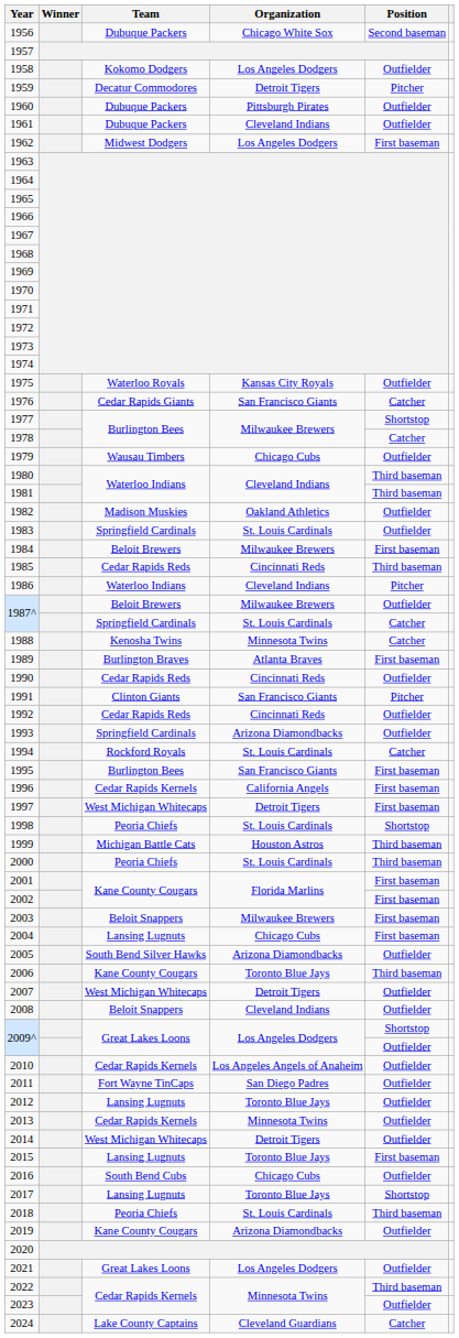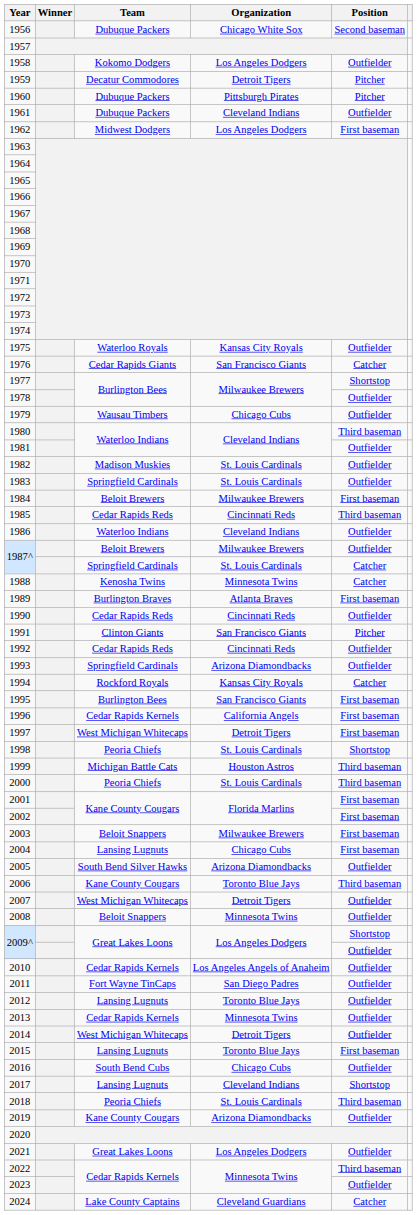 <table class="wikitable sortable plainrowheaders" style="text-align:center">
 <tr>
 <th scope="col">Year</th>
 <th scope="col">Winner</th>
 <th scope="col">Team</th>
 <th scope="col">Organization</th>
 <th scope="col">Position</th>
 <th scope="col" class="unsortable"></th>
 </tr>
 <tr>
 <td>1956</td>
 <th scope="row" style="text-align:center"></th>
 <td><a href='#'>Dubuque Packers</a></td>
 <td><a href='#'>Chicago White Sox</a></td>
 <td><a href='#'>Second baseman</a></td>
 <td></td>
 </tr>
 <tr>
 <td>1957</td>
 <th scope="row" style="text-align:center" colspan=4></th>
 <td></td>
 </tr>
 <tr>
 <td>1958</td>
 <th scope="row" style="text-align:center"></th>
 <td><a href='#'>Kokomo Dodgers</a></td>
 <td><a href='#'>Los Angeles Dodgers</a></td>
 <td><a href='#'>Outfielder</a></td>
 <td></td>
 </tr>
 <tr>
 <td>1959</td>
 <th scope="row" style="text-align:center"></th>
 <td><a href='#'>Decatur Commodores</a></td>
 <td><a href='#'>Detroit Tigers</a></td>
 <td><a href='#'>Pitcher</a></td>
 <td></td>
 </tr>
 <tr>
 <td>1960</td>
 <th scope="row" style="text-align:center"></th>
 <td><a href='#'>Dubuque Packers</a></td>
 <td><a href='#'>Pittsburgh Pirates</a></td>
-<td><a href='#'>Outfielder</a></td>
+<td><a href='#'>Pitcher</a></td>
 <td></td>
 </tr>
 <tr>
 <td>1961</td>
 <th scope="row" style="text-align:center"></th>
 <td><a href='#'>Dubuque Packers</a></td>
 <td><a href='#'>Cleveland Indians</a></td>
 <td><a href='#'>Outfielder</a></td>
 <td></td>
 </tr>
 <tr>
 <td>1962</td>
 <th scope="row" style="text-align:center"></th>
 <td><a href='#'>Midwest Dodgers</a></td>
 <td><a href='#'>Los Angeles Dodgers</a></td>
 <td><a href='#'>First baseman</a></td>
 <td></td>
 </tr>
 <tr>
 <td>1963</td>
 <th colspan="4" rowspan="12" scope="row" style="text-align:center"></th>
 <td rowspan="12"></td>
 </tr>
 <tr>
 <td>1964</td>
 </tr>
 <tr>
 <td>1965</td>
 </tr>
 <tr>
 <td>1966</td>
 </tr>
 <tr>
 <td>1967</td>
 </tr>
 <tr>
 <td>1968</td>
 </tr>
 <tr>
 <td>1969</td>
 </tr>
 <tr>
 <td>1970</td>
 </tr>
 <tr>
 <td>1971</td>
 </tr>
 <tr>
 <td>1972</td>
 </tr>
 <tr>
 <td>1973</td>
 </tr>
 <tr>
 <td>1974</td>
 </tr>
 <tr>
 <td>1975</td>
 <th scope="row" style="text-align:center"></th>
 <td><a href='#'>Waterloo Royals</a></td>
 <td><a href='#'>Kansas City Royals</a></td>
 <td><a href='#'>Outfielder</a></td>
 <td></td>
 </tr>
 <tr>
 <td>1976</td>
 <th scope="row" style="text-align:center"></th>
 <td><a href='#'>Cedar Rapids Giants</a></td>
 <td><a href='#'>San Francisco Giants</a></td>
 <td><a href='#'>Catcher</a></td>
 <td></td>
 </tr>
 <tr>
 <td>1977</td>
 <th scope="row" style="text-align:center"></th>
 <td rowspan="2"><a href='#'>Burlington Bees</a></td>
 <td rowspan="2"><a href='#'>Milwaukee Brewers</a></td>
 <td><a href='#'>Shortstop</a></td>
 <td></td>
 </tr>
 <tr>
 <td>1978</td>
 <th scope="row" style="text-align:center"></th>
-<td><a href='#'>Catcher</a></td>
+<td><a href='#'>Outfielder</a></td>
 <td></td>
 </tr>
 <tr>
 <td>1979</td>
 <th scope="row" style="text-align:center"></th>
 <td><a href='#'>Wausau Timbers</a></td>
 <td><a href='#'>Chicago Cubs</a></td>
 <td><a href='#'>Outfielder</a></td>
 <td></td>
 </tr>
 <tr>
 <td>1980</td>
 <th scope="row" style="text-align:center"></th>
 <td rowspan="2"><a href='#'>Waterloo Indians</a></td>
 <td rowspan="2"><a href='#'>Cleveland Indians</a></td>
 <td><a href='#'>Third baseman</a></td>
 <td></td>
 </tr>
 <tr>
 <td>1981</td>
 <th scope="row" style="text-align:center"></th>
-<td><a href='#'>Third baseman</a></td>
+<td><a href='#'>Outfielder</a></td>
 <td></td>
 </tr>
 <tr>
 <td>1982</td>
 <th scope="row" style="text-align:center"></th>
 <td><a href='#'>Madison Muskies</a></td>
-<td><a href='#'>Oakland Athletics</a></td>
+<td><a href='#'>St. Louis Cardinals</a></td>
 <td><a href='#'>Outfielder</a></td>
 <td></td>
 </tr>
 <tr>
 <td>1983</td>
 <th scope="row" style="text-align:center"></th>
 <td><a href='#'>Springfield Cardinals</a></td>
 <td><a href='#'>St. Louis Cardinals</a></td>
 <td><a href='#'>Outfielder</a></td>
 <td></td>
 </tr>
 <tr>
 <td>1984</td>
 <th scope="row" style="text-align:center"></th>
 <td><a href='#'>Beloit Brewers</a></td>
 <td><a href='#'>Milwaukee Brewers</a></td>
 <td><a href='#'>First baseman</a></td>
 <td></td>
 </tr>
 <tr>
 <td>1985</td>
 <th scope="row" style="text-align:center"></th>
 <td><a href='#'>Cedar Rapids Reds</a></td>
 <td><a href='#'>Cincinnati Reds</a></td>
 <td><a href='#'>Third baseman</a></td>
 <td></td>
 </tr>
 <tr>
 <td>1986</td>
 <th scope="row" style="text-align:center"></th>
 <td><a href='#'>Waterloo Indians</a></td>
 <td><a href='#'>Cleveland Indians</a></td>
-<td><a href='#'>Pitcher</a></td>
+<td><a href='#'>Outfielder</a></td>
 <td></td>
 </tr>
 <tr>
 <td style="background-color:#D0E7FF;" rowspan="2">1987^</td>
 <th scope="row" style="text-align:center"></th>
 <td><a href='#'>Beloit Brewers</a></td>
 <td><a href='#'>Milwaukee Brewers</a></td>
 <td><a href='#'>Outfielder</a></td>
 <td></td>
 </tr>
 <tr>
 <th scope="row" style="text-align:center"></th>
 <td><a href='#'>Springfield Cardinals</a></td>
 <td><a href='#'>St. Louis Cardinals</a></td>
 <td><a href='#'>Catcher</a></td>
 <td></td>
 </tr>
 <tr>
 <td>1988</td>
 <th scope="row" style="text-align:center"></th>
 <td><a href='#'>Kenosha Twins</a></td>
 <td><a href='#'>Minnesota Twins</a></td>
 <td><a href='#'>Catcher</a></td>
 <td></td>
 </tr>
 <tr>
 <td>1989</td>
 <th scope="row" style="text-align:center"></th>
 <td><a href='#'>Burlington Braves</a></td>
 <td><a href='#'>Atlanta Braves</a></td>
 <td><a href='#'>First baseman</a></td>
 <td></td>
 </tr>
 <tr>
 <td>1990</td>
 <th scope="row" style="text-align:center"></th>
 <td><a href='#'>Cedar Rapids Reds</a></td>
 <td><a href='#'>Cincinnati Reds</a></td>
 <td><a href='#'>Outfielder</a></td>
 <td></td>
 </tr>
 <tr>
 <td>1991</td>
 <th scope="row" style="text-align:center"></th>
 <td><a href='#'>Clinton Giants</a></td>
 <td><a href='#'>San Francisco Giants</a></td>
 <td><a href='#'>Pitcher</a></td>
 <td></td>
 </tr>
 <tr>
 <td>1992</td>
 <th scope="row" style="text-align:center"></th>
 <td><a href='#'>Cedar Rapids Reds</a></td>
 <td><a href='#'>Cincinnati Reds</a></td>
 <td><a href='#'>Outfielder</a></td>
 <td></td>
 </tr>
 <tr>
 <td>1993</td>
 <th scope="row" style="text-align:center"></th>
 <td><a href='#'>Springfield Cardinals</a></td>
 <td><a href='#'>Arizona Diamondbacks</a></td>
 <td><a href='#'>Outfielder</a></td>
 <td></td>
 </tr>
 <tr>
 <td>1994</td>
 <th scope="row" style="text-align:center"></th>
 <td><a href='#'>Rockford Royals</a></td>
-<td><a href='#'>St. Louis Cardinals</a></td>
+<td><a href='#'>Kansas City Royals</a></td>
 <td><a href='#'>Catcher</a></td>
 <td></td>
 </tr>
 <tr>
 <td>1995</td>
 <th scope="row" style="text-align:center"></th>
 <td><a href='#'>Burlington Bees</a></td>
 <td><a href='#'>San Francisco Giants</a></td>
 <td><a href='#'>First baseman</a></td>
 <td></td>
 </tr>
 <tr>
 <td>1996</td>
 <th scope="row" style="text-align:center"></th>
 <td><a href='#'>Cedar Rapids Kernels</a></td>
 <td><a href='#'>California Angels</a></td>
 <td><a href='#'>First baseman</a></td>
 <td></td>
 </tr>
 <tr>
 <td>1997</td>
 <th scope="row" style="text-align:center"></th>
 <td><a href='#'>West Michigan Whitecaps</a></td>
 <td><a href='#'>Detroit Tigers</a></td>
 <td><a href='#'>First baseman</a></td>
 <td></td>
 </tr>
 <tr>
 <td>1998</td>
 <th scope="row" style="text-align:center"></th>
 <td><a href='#'>Peoria Chiefs</a></td>
 <td><a href='#'>St. Louis Cardinals</a></td>
 <td><a href='#'>Shortstop</a></td>
 <td></td>
 </tr>
 <tr>
 <td>1999</td>
 <th scope="row" style="text-align:center"></th>
 <td><a href='#'>Michigan Battle Cats</a></td>
 <td><a href='#'>Houston Astros</a></td>
 <td><a href='#'>Third baseman</a></td>
 <td></td>
 </tr>
 <tr>
 <td>2000</td>
 <th scope="row" style="text-align:center"></th>
 <td><a href='#'>Peoria Chiefs</a></td>
 <td><a href='#'>St. Louis Cardinals</a></td>
 <td><a href='#'>Third baseman</a></td>
 <td></td>
 </tr>
 <tr>
 <td>2001</td>
 <th scope="row" style="text-align:center"></th>
 <td rowspan="2"><a href='#'>Kane County Cougars</a></td>
 <td rowspan="2"><a href='#'>Florida Marlins</a></td>
 <td><a href='#'>First baseman</a></td>
 <td></td>
 </tr>
 <tr>
 <td>2002</td>
 <th scope="row" style="text-align:center"></th>
 <td><a href='#'>First baseman</a></td>
 <td></td>
 </tr>
 <tr>
 <td>2003</td>
 <th scope="row" style="text-align:center"></th>
 <td><a href='#'>Beloit Snappers</a></td>
 <td><a href='#'>Milwaukee Brewers</a></td>
 <td><a href='#'>First baseman</a></td>
 <td></td>
 </tr>
 <tr>
 <td>2004</td>
 <th scope="row" style="text-align:center"></th>
 <td><a href='#'>Lansing Lugnuts</a></td>
 <td><a href='#'>Chicago Cubs</a></td>
 <td><a href='#'>First baseman</a></td>
 <td></td>
 </tr>
 <tr>
 <td>2005</td>
 <th scope="row" style="text-align:center"></th>
 <td><a href='#'>South Bend Silver Hawks</a></td>
 <td><a href='#'>Arizona Diamondbacks</a></td>
 <td><a href='#'>Outfielder</a></td>
 <td></td>
 </tr>
 <tr>
 <td>2006</td>
 <th scope="row" style="text-align:center"></th>
 <td><a href='#'>Kane County Cougars</a></td>
 <td><a href='#'>Toronto Blue Jays</a></td>
 <td><a href='#'>Third baseman</a></td>
 <td></td>
 </tr>
 <tr>
 <td>2007</td>
 <th scope="row" style="text-align:center"></th>
 <td><a href='#'>West Michigan Whitecaps</a></td>
 <td><a href='#'>Detroit Tigers</a></td>
 <td><a href='#'>Outfielder</a></td>
 <td></td>
 </tr>
 <tr>
 <td>2008</td>
 <th scope="row" style="text-align:center"></th>
 <td><a href='#'>Beloit Snappers</a></td>
-<td><a href='#'>Cleveland Indians</a></td>
+<td><a href='#'>Minnesota Twins</a></td>
 <td><a href='#'>Outfielder</a></td>
 <td></td>
 </tr>
 <tr>
 <td style="background-color:#D0E7FF;" rowspan="2">2009^</td>
 <th scope="row" style="text-align:center"></th>
 <td rowspan="2"><a href='#'>Great Lakes Loons</a></td>
 <td rowspan="2"><a href='#'>Los Angeles Dodgers</a></td>
 <td><a href='#'>Shortstop</a></td>
 <td></td>
 </tr>
 <tr>
 <th scope="row" style="text-align:center"></th>
 <td><a href='#'>Outfielder</a></td>
 <td></td>
 </tr>
 <tr>
 <td>2010</td>
 <th scope="row" style="text-align:center"></th>
 <td><a href='#'>Cedar Rapids Kernels</a></td>
 <td><a href='#'>Los Angeles Angels of Anaheim</a></td>
 <td><a href='#'>Outfielder</a></td>
 <td></td>
 </tr>
 <tr>
 <td>2011</td>
 <th scope="row" style="text-align:center"></th>
 <td><a href='#'>Fort Wayne TinCaps</a></td>
 <td><a href='#'>San Diego Padres</a></td>
 <td><a href='#'>Outfielder</a></td>
 <td></td>
 </tr>
 <tr>
 <td>2012</td>
 <th scope="row" style="text-align:center"></th>
 <td><a href='#'>Lansing Lugnuts</a></td>
 <td><a href='#'>Toronto Blue Jays</a></td>
 <td><a href='#'>Outfielder</a></td>
 <td></td>
 </tr>
 <tr>
 <td>2013</td>
 <th scope="row" style="text-align:center"></th>
 <td><a href='#'>Cedar Rapids Kernels</a></td>
 <td><a href='#'>Minnesota Twins</a></td>
 <td><a href='#'>Outfielder</a></td>
 <td></td>
 </tr>
 <tr>
 <td>2014</td>
 <th scope="row" style="text-align:center"></th>
 <td><a href='#'>West Michigan Whitecaps</a></td>
 <td><a href='#'>Detroit Tigers</a></td>
 <td><a href='#'>Outfielder</a></td>
 <td></td>
 </tr>
 <tr>
 <td>2015</td>
 <th scope="row" style="text-align:center"></th>
 <td><a href='#'>Lansing Lugnuts</a></td>
 <td><a href='#'>Toronto Blue Jays</a></td>
 <td><a href='#'>First baseman</a></td>
 <td></td>
 </tr>
 <tr>
 <td>2016</td>
 <th scope="row" style="text-align:center"></th>
 <td><a href='#'>South Bend Cubs</a></td>
 <td><a href='#'>Chicago Cubs</a></td>
 <td><a href='#'>Outfielder</a></td>
 <td></td>
 </tr>
 <tr>
 <td>2017</td>
 <th scope="row" style="text-align:center"></th>
 <td><a href='#'>Lansing Lugnuts</a></td>
-<td><a href='#'>Toronto Blue Jays</a></td>
+<td><a href='#'>Cleveland Indians</a></td>
 <td><a href='#'>Shortstop</a></td>
 <td></td>
 </tr>
 <tr>
 <td>2018</td>
 <th scope="row" style="text-align:center"></th>
 <td><a href='#'>Peoria Chiefs</a></td>
 <td><a href='#'>St. Louis Cardinals</a></td>
 <td><a href='#'>Third baseman</a></td>
 <td></td>
 </tr>
 <tr>
 <td>2019</td>
 <th scope="row" style="text-align:center"></th>
 <td><a href='#'>Kane County Cougars</a></td>
 <td><a href='#'>Arizona Diamondbacks</a></td>
 <td><a href='#'>Outfielder</a></td>
 <td></td>
 </tr>
 <tr>
 <td>2020</td>
 <th scope="row" style="text-align:center" colspan="4"></th>
 <td></td>
 </tr>
 <tr>
 <td>2021</td>
 <th scope="row" style="text-align:center"></th>
 <td><a href='#'>Great Lakes Loons</a></td>
 <td><a href='#'>Los Angeles Dodgers</a></td>
 <td><a href='#'>Outfielder</a></td>
 <td></td>
 </tr>
 <tr>
 <td>2022</td>
 <th scope="row" style="text-align:center"></th>
 <td rowspan="2"><a href='#'>Cedar Rapids Kernels</a></td>
 <td rowspan="2"><a href='#'>Minnesota Twins</a></td>
 <td><a href='#'>Third baseman</a></td>
 <td></td>
 </tr>
 <tr>
 <td>2023</td>
 <th scope="row" style="text-align:center"></th>
 <td><a href='#'>Outfielder</a></td>
 <td></td>
 </tr>
 <tr>
 <td>2024</td>
 <th scope="row" style="text-align:center"></th>
 <td><a href='#'>Lake County Captains</a></td>
 <td><a href='#'>Cleveland Guardians</a></td>
 <td><a href='#'>Catcher</a></td>
 <td></td>
 </tr>
 </table>
